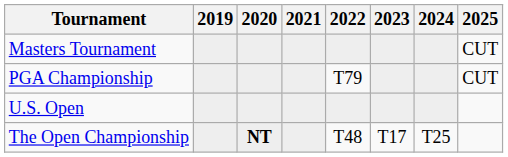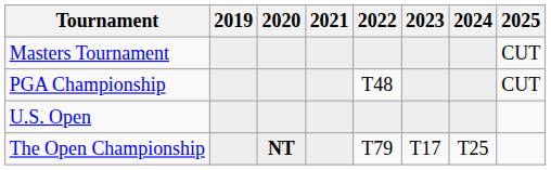 <table class="wikitable" style="font-size:95%;text-align:center;">
 <tr>
 <th>Tournament</th>
 <th>2019</th>
 <th>2020</th>
 <th>2021</th>
 <th>2022</th>
 <th>2023</th>
 <th>2024</th>
 <th>2025</th>
 </tr>
 <tr>
 <td align=left><a href='#'>Masters Tournament</a></td>
 <td style="background:#eeeeee;"></td>
 <td style="background:#eeeeee;"></td>
 <td style="background:#eeeeee;"></td>
 <td style="background:#eeeeee;"></td>
 <td style="background:#eeeeee;"></td>
 <td style="background:#eeeeee;"></td>
 <td>CUT</td>
 </tr>
 <tr>
 <td align=left><a href='#'>PGA Championship</a></td>
 <td style="background:#eeeeee;"></td>
 <td style="background:#eeeeee;"></td>
 <td style="background:#eeeeee;"></td>
-<td>T79</td>
+<td>T48</td>
 <td style="background:#eeeeee;"></td>
 <td style="background:#eeeeee;"></td>
 <td>CUT</td>
 </tr>
 <tr>
 <td align=left><a href='#'>U.S. Open</a></td>
 <td style="background:#eeeeee;"></td>
 <td style="background:#eeeeee;"></td>
 <td style="background:#eeeeee;"></td>
 <td style="background:#eeeeee;"></td>
 <td style="background:#eeeeee;"></td>
 <td style="background:#eeeeee;"></td>
 <td></td>
 </tr>
 <tr>
 <td align=left><a href='#'>The Open Championship</a></td>
 <td style="background:#eeeeee;"></td>
 <td style="background:#eeeeee;"><strong>NT</strong></td>
 <td style="background:#eeeeee;"></td>
-<td>T48</td>
+<td>T79</td>
 <td>T17</td>
 <td>T25</td>
 <td></td>
 </tr>
 </table>
